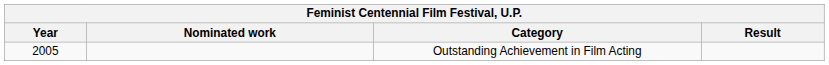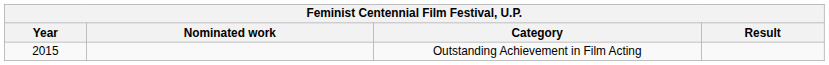 <table width="70%" class="wikitable sortable">
 <tr>
 <th colspan="4" align="center"><strong>Feminist Centennial Film Festival, U.P.</strong></th>
 </tr>
 <tr>
 <th width="10%">Year</th>
 <th width="35%">Nominated work</th>
 <th width="40%">Category</th>
 <th width="15%">Result</th>
 </tr>
 <tr>
-<td align="center">2005</td>
+<td align="center">2015</td>
 <td align="center"></td>
 <td align="center">Outstanding Achievement in Film Acting</td>
 <td></td>
 </tr>
 </table>
